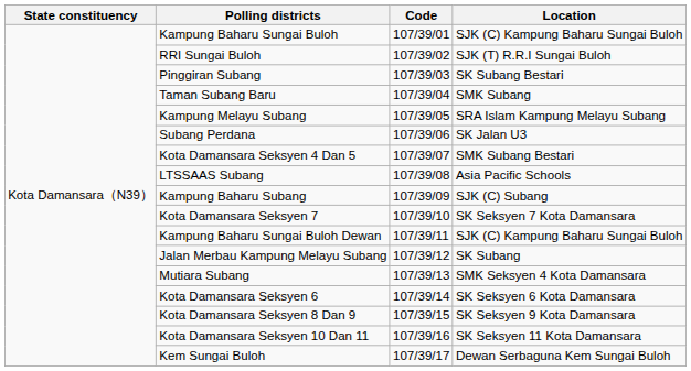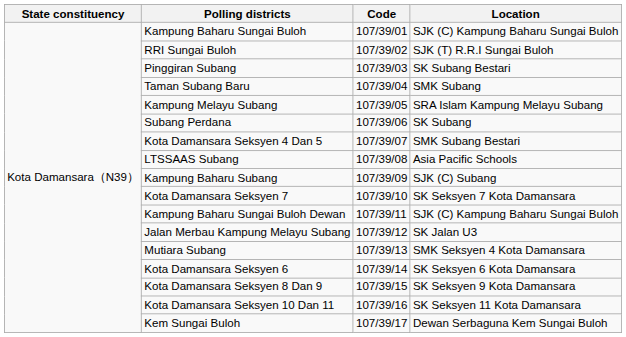 <table class="wikitable sortable mw-collapsible" style="white-space:nowrap;font-size:85%">
 <tr>
 <th>State constituency</th>
 <th>Polling districts</th>
 <th>Code</th>
 <th>Location</th>
 </tr>
 <tr>
 <td rowspan="17">Kota Damansara（N39）</td>
 <td>Kampung Baharu Sungai Buloh</td>
 <td>107/39/01</td>
 <td>SJK (C) Kampung Baharu Sungai Buloh</td>
 </tr>
 <tr>
 <td>RRI Sungai Buloh</td>
 <td>107/39/02</td>
 <td>SJK (T) R.R.I Sungai Buloh</td>
 </tr>
 <tr>
 <td>Pinggiran Subang</td>
 <td>107/39/03</td>
 <td>SK Subang Bestari</td>
 </tr>
 <tr>
 <td>Taman Subang Baru</td>
 <td>107/39/04</td>
 <td>SMK Subang</td>
 </tr>
 <tr>
 <td>Kampung Melayu Subang</td>
 <td>107/39/05</td>
 <td>SRA Islam Kampung Melayu Subang</td>
 </tr>
 <tr>
 <td>Subang Perdana</td>
 <td>107/39/06</td>
-<td>SK Jalan U3</td>
+<td>SK Subang</td>
 </tr>
 <tr>
 <td>Kota Damansara Seksyen 4 Dan 5</td>
 <td>107/39/07</td>
 <td>SMK Subang Bestari</td>
 </tr>
 <tr>
 <td>LTSSAAS Subang</td>
 <td>107/39/08</td>
 <td>Asia Pacific Schools</td>
 </tr>
 <tr>
 <td>Kampung Baharu Subang</td>
 <td>107/39/09</td>
 <td>SJK (C) Subang</td>
 </tr>
 <tr>
 <td>Kota Damansara Seksyen 7</td>
 <td>107/39/10</td>
 <td>SK Seksyen 7 Kota Damansara</td>
 </tr>
 <tr>
 <td>Kampung Baharu Sungai Buloh Dewan</td>
 <td>107/39/11</td>
 <td>SJK (C) Kampung Baharu Sungai Buloh</td>
 </tr>
 <tr>
 <td>Jalan Merbau Kampung Melayu Subang</td>
 <td>107/39/12</td>
-<td>SK Subang</td>
+<td>SK Jalan U3</td>
 </tr>
 <tr>
 <td>Mutiara Subang</td>
 <td>107/39/13</td>
 <td>SMK Seksyen 4 Kota Damansara</td>
 </tr>
 <tr>
 <td>Kota Damansara Seksyen 6</td>
 <td>107/39/14</td>
 <td>SK Seksyen 6 Kota Damansara</td>
 </tr>
 <tr>
 <td>Kota Damansara Seksyen 8 Dan 9</td>
 <td>107/39/15</td>
 <td>SK Seksyen 9 Kota Damansara</td>
 </tr>
 <tr>
 <td>Kota Damansara Seksyen 10 Dan 11</td>
 <td>107/39/16</td>
 <td>SK Seksyen 11 Kota Damansara</td>
 </tr>
 <tr>
 <td>Kem Sungai Buloh</td>
 <td>107/39/17</td>
 <td>Dewan Serbaguna Kem Sungai Buloh</td>
 </tr>
 </table>
